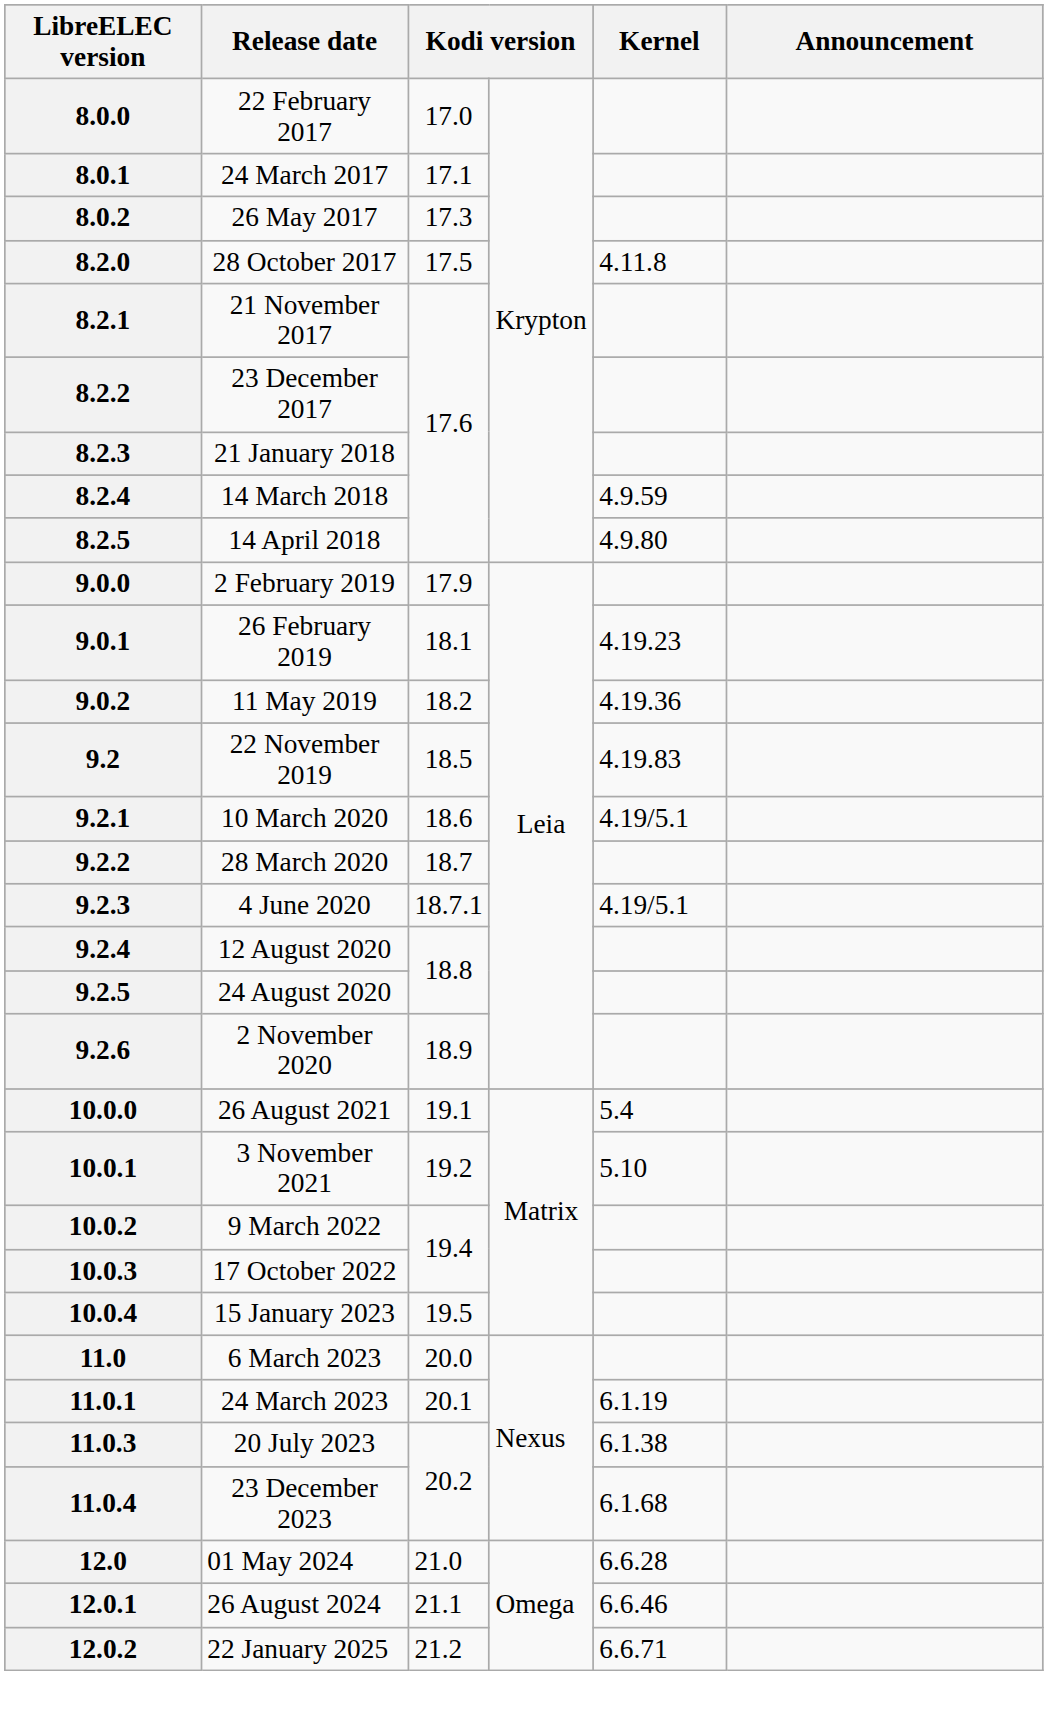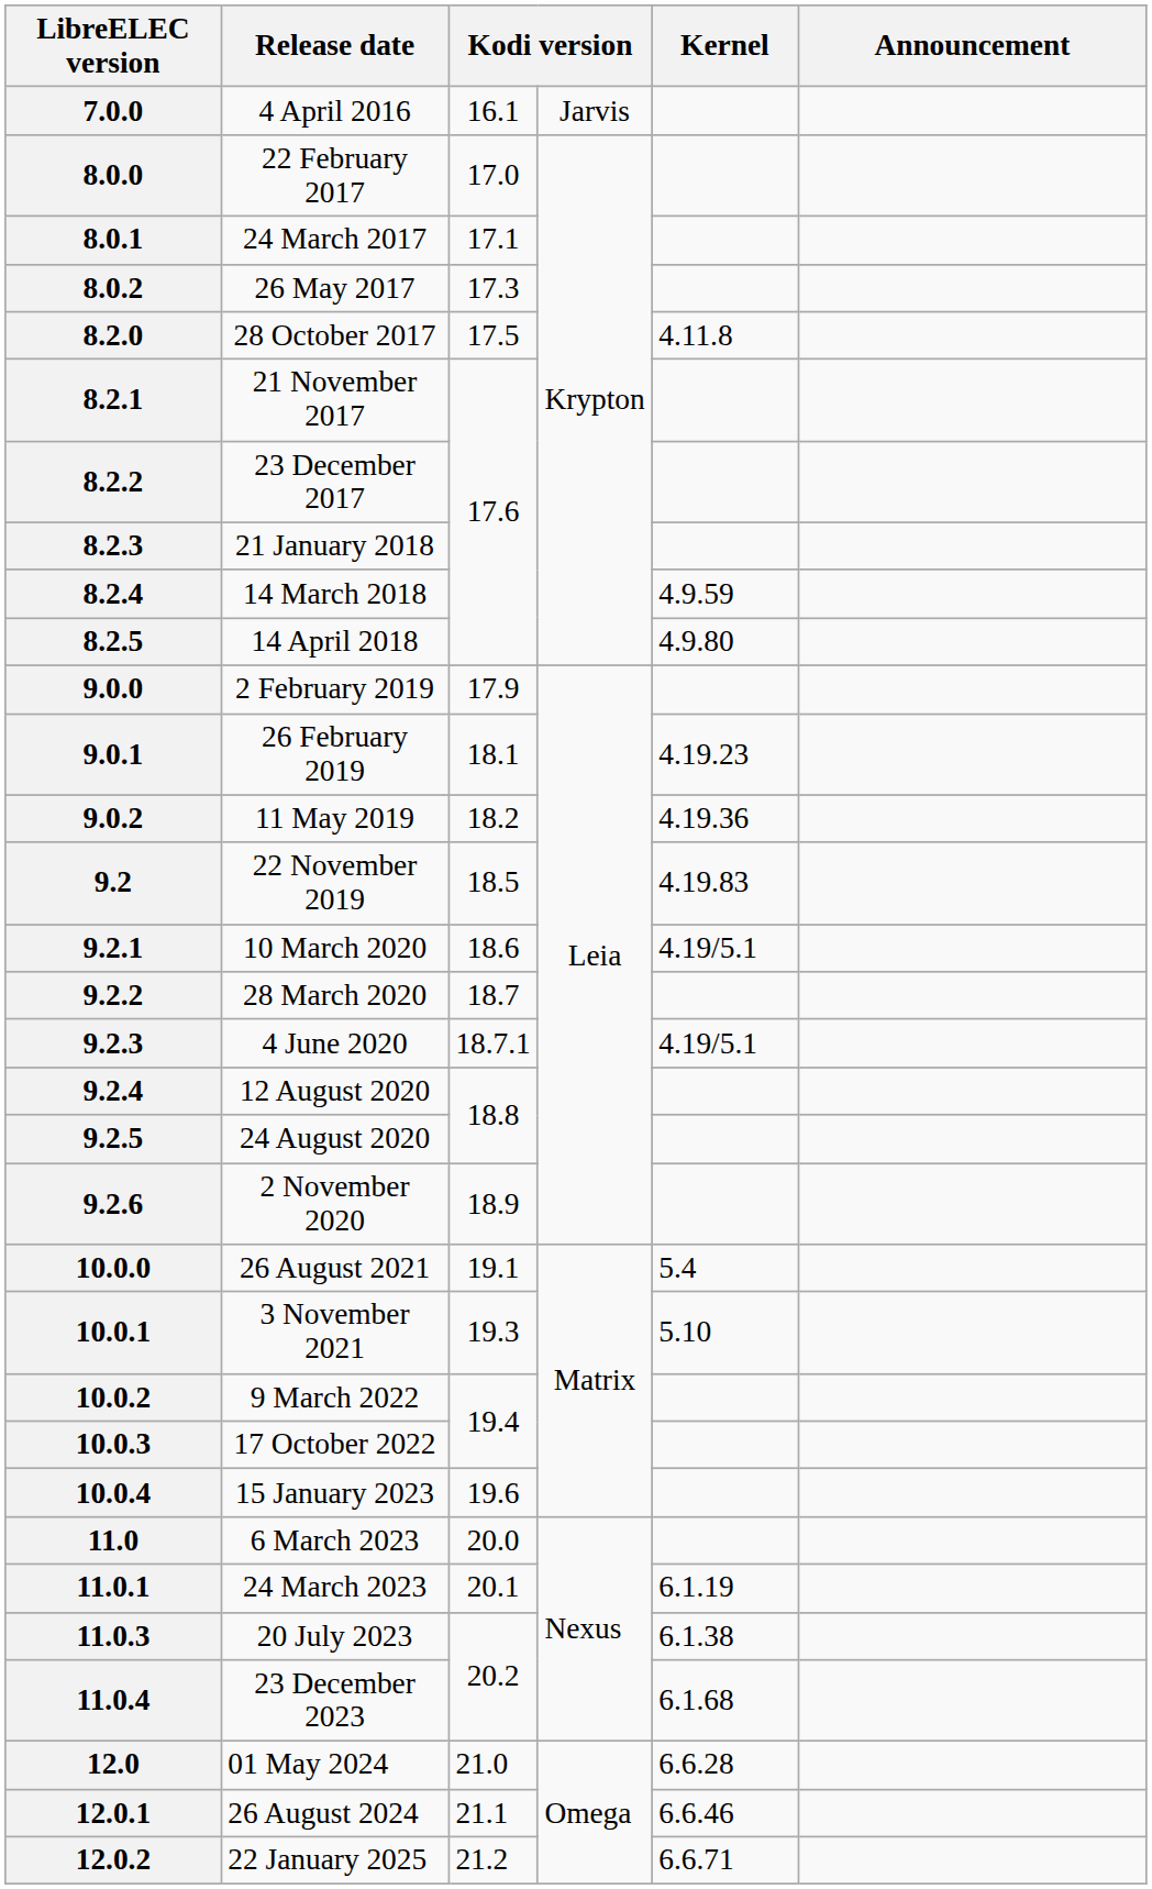 <table class="wikitable">
 <tr>
 <th width=150 scope=col>LibreELEC version</th>
 <th width=190>Release date</th>
 <th colspan=2 width=120>Kodi version</th>
 <th width=100>Kernel</th>
 <th width=300>Announcement</th>
+</tr>
+<tr>
+<th>7.0.0</th>
+<td align=center>4 April 2016</td>
+<td align=center>16.1</td>
+<td align=center>Jarvis</td>
+<td></td>
+<td> </td>
 </tr>
 <tr>
 <th>8.0.0</th>
 <td align=center>22 February 2017</td>
 <td align=center>17.0</td>
 <td rowspan="9" align=center>Krypton</td>
 <td></td>
 <td> </td>
 </tr>
 <tr>
 <th>8.0.1</th>
 <td align=center>24 March 2017</td>
 <td align=center>17.1</td>
 <td></td>
 <td> </td>
 </tr>
 <tr>
 <th>8.0.2</th>
 <td align=center>26 May 2017</td>
 <td align=center>17.3</td>
 <td></td>
 <td> </td>
 </tr>
 <tr>
 <th>8.2.0</th>
 <td align=center>28 October 2017</td>
 <td align=center>17.5</td>
 <td>4.11.8</td>
 <td> </td>
 </tr>
 <tr>
 <th>8.2.1</th>
 <td align=center>21 November 2017</td>
 <td rowspan="5" align=center>17.6</td>
 <td></td>
 <td> </td>
 </tr>
 <tr>
 <th>8.2.2</th>
 <td align=center>23 December 2017</td>
 <td></td>
 <td> </td>
 </tr>
 <tr>
 <th>8.2.3</th>
 <td align=center>21 January 2018</td>
 <td></td>
 <td> </td>
 </tr>
 <tr>
 <th>8.2.4</th>
 <td align=center>14 March 2018</td>
 <td>4.9.59</td>
 <td> </td>
 </tr>
 <tr>
 <th>8.2.5</th>
 <td align=center>14 April 2018</td>
 <td>4.9.80</td>
 <td> </td>
 </tr>
 <tr>
 <th>9.0.0</th>
 <td align=center>2 February 2019</td>
 <td align=center>17.9</td>
 <td rowspan="10" align=center>Leia</td>
 <td></td>
 <td></td>
 </tr>
 <tr>
 <th>9.0.1</th>
 <td align=center>26 February 2019</td>
 <td align=center>18.1</td>
 <td>4.19.23</td>
 <td></td>
 </tr>
 <tr>
 <th>9.0.2</th>
 <td align=center>11 May 2019</td>
 <td align=center>18.2</td>
 <td>4.19.36</td>
 <td></td>
 </tr>
 <tr>
 <th>9.2</th>
 <td align=center>22 November 2019</td>
 <td align=center>18.5</td>
 <td>4.19.83</td>
 <td></td>
 </tr>
 <tr>
 <th>9.2.1</th>
 <td align=center>10 March 2020</td>
 <td align=center>18.6</td>
 <td>4.19/5.1</td>
 <td></td>
 </tr>
 <tr>
 <th>9.2.2</th>
 <td align=center>28 March 2020</td>
 <td align=center>18.7</td>
 <td></td>
 <td></td>
 </tr>
 <tr>
 <th>9.2.3</th>
 <td align=center>4 June 2020</td>
 <td align=center>18.7.1</td>
 <td>4.19/5.1</td>
 <td></td>
 </tr>
 <tr>
 <th>9.2.4</th>
 <td align=center>12 August 2020</td>
 <td rowspan="2" align=center>18.8</td>
 <td></td>
 <td></td>
 </tr>
 <tr>
 <th>9.2.5</th>
 <td align=center>24 August 2020</td>
 <td></td>
 <td></td>
 </tr>
 <tr>
 <th>9.2.6</th>
 <td align=center>2 November 2020</td>
 <td align=center>18.9</td>
 <td></td>
 <td></td>
 </tr>
 <tr>
 <th>10.0.0</th>
 <td align=center>26 August 2021</td>
 <td align=center>19.1</td>
 <td rowspan="5" align="center">Matrix</td>
 <td>5.4</td>
 <td></td>
 </tr>
 <tr>
 <th>10.0.1</th>
 <td align=center>3 November 2021</td>
-<td align=center>19.2</td>
+<td align=center>19.3</td>
 <td>5.10</td>
 <td></td>
 </tr>
 <tr>
 <th>10.0.2</th>
 <td align=center>9 March 2022</td>
 <td rowspan="2" align=center>19.4</td>
 <td></td>
 <td></td>
 </tr>
 <tr>
 <th>10.0.3</th>
 <td align=center>17 October 2022</td>
 <td></td>
 <td></td>
 </tr>
 <tr>
 <th>10.0.4</th>
 <td align=center>15 January 2023</td>
-<td align=center>19.5</td>
+<td align=center>19.6</td>
 <td></td>
 <td></td>
 </tr>
 <tr>
 <th>11.0</th>
 <td align=center>6 March 2023</td>
 <td align=center>20.0</td>
 <td rowspan="4">Nexus</td>
 <td></td>
 <td></td>
 </tr>
 <tr>
 <th>11.0.1</th>
 <td align=center>24 March 2023</td>
 <td align=center>20.1</td>
 <td>6.1.19</td>
 <td></td>
 </tr>
 <tr>
 <th>11.0.3</th>
 <td align=center>20 July 2023</td>
 <td rowspan="2" align=center>20.2</td>
 <td>6.1.38</td>
 <td></td>
 </tr>
 <tr>
 <th>11.0.4</th>
 <td align=center>23 December 2023</td>
 <td>6.1.68</td>
 <td></td>
 </tr>
 <tr>
 <th>12.0</th>
 <td>01 May 2024</td>
 <td>21.0</td>
 <td rowspan="5">Omega</td>
 <td>6.6.28</td>
 <td></td>
 </tr>
 <tr>
 <th>12.0.1</th>
 <td>26 August 2024</td>
 <td>21.1</td>
 <td>6.6.46</td>
 <td></td>
 </tr>
 <tr>
 <th>12.0.2</th>
 <td>22 January 2025</td>
 <td>21.2</td>
 <td>6.6.71</td>
 <td></td>
 </tr>
 </table>
